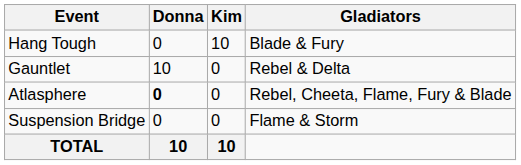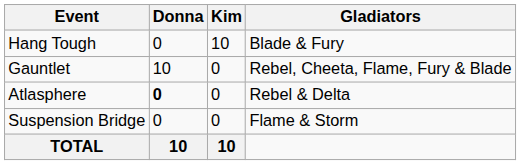 <table class="wikitable">
 <tr>
 <th>Event</th>
 <th>Donna</th>
 <th>Kim</th>
 <th>Gladiators</th>
 </tr>
 <tr>
 <td>Hang Tough</td>
 <td>0</td>
 <td>10</td>
 <td>Blade & Fury</td>
 </tr>
 <tr>
 <td>Gauntlet</td>
 <td>10</td>
 <td>0</td>
-<td>Rebel & Delta</td>
+<td>Rebel, Cheeta, Flame, Fury & Blade</td>
 </tr>
 <tr>
 <td>Atlasphere</td>
 <td><strong>0</strong></td>
 <td>0</td>
-<td>Rebel, Cheeta, Flame, Fury & Blade</td>
+<td>Rebel & Delta</td>
 </tr>
 <tr>
 <td>Suspension Bridge</td>
 <td>0</td>
 <td>0</td>
 <td>Flame & Storm</td>
 </tr>
 <tr>
 <th>TOTAL</th>
 <th>10</th>
 <th>10</th>
 </tr>
 </table>
